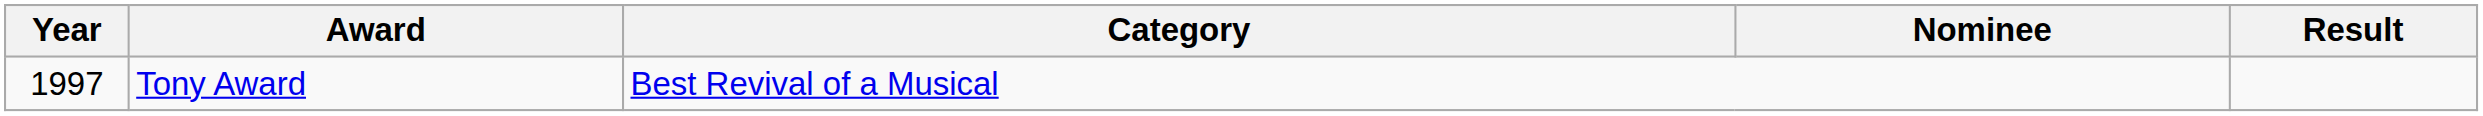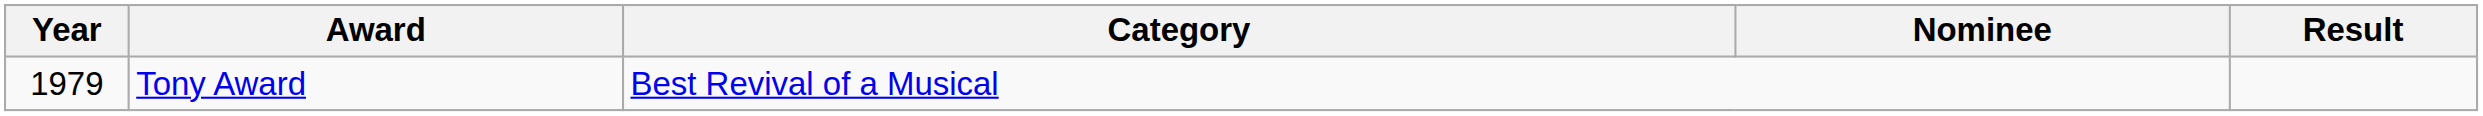 <table class="wikitable" style="width:95%;">
 <tr>
 <th style="width:5%;">Year</th>
 <th style="width:20%;">Award</th>
 <th style="width:45%;">Category</th>
 <th style="width:20%;">Nominee</th>
 <th style="width:10%;">Result</th>
 </tr>
 <tr>
-<td style="text-align:center;">1997</td>
+<td style="text-align:center;">1979</td>
 <td><a href='#'>Tony Award</a></td>
 <td colspan="2"><a href='#'>Best Revival of a Musical</a></td>
 <td></td>
 </tr>
 </table>
